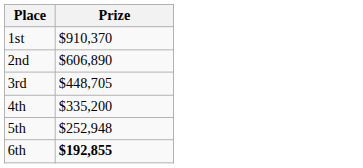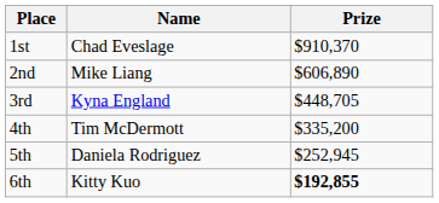 <table class="wikitable">
 <tr>
 <th style="width:50px;">Place</th>
+<th style="width:200px;">Name</th>
 <th style="width:125px;">Prize</th>
 </tr>
 <tr>
 <td>1st</td>
+<td> Chad Eveslage</td>
 <td>$910,370</td>
 </tr>
 <tr>
 <td>2nd</td>
+<td> Mike Liang</td>
 <td>$606,890</td>
 </tr>
 <tr>
 <td>3rd</td>
+<td> <a href='#'>Kyna England</a></td>
 <td>$448,705</td>
 </tr>
 <tr>
 <td>4th</td>
+<td> Tim McDermott</td>
 <td>$335,200</td>
 </tr>
 <tr>
 <td>5th</td>
-<td>$252,948</td>
+<td>  Daniela Rodriguez</td>
+<td>$252,945</td>
 </tr>
 <tr>
 <td>6th</td>
+<td> Kitty Kuo</td>
 <td><strong>$192,855</strong></td>
 </tr>
 </table>
